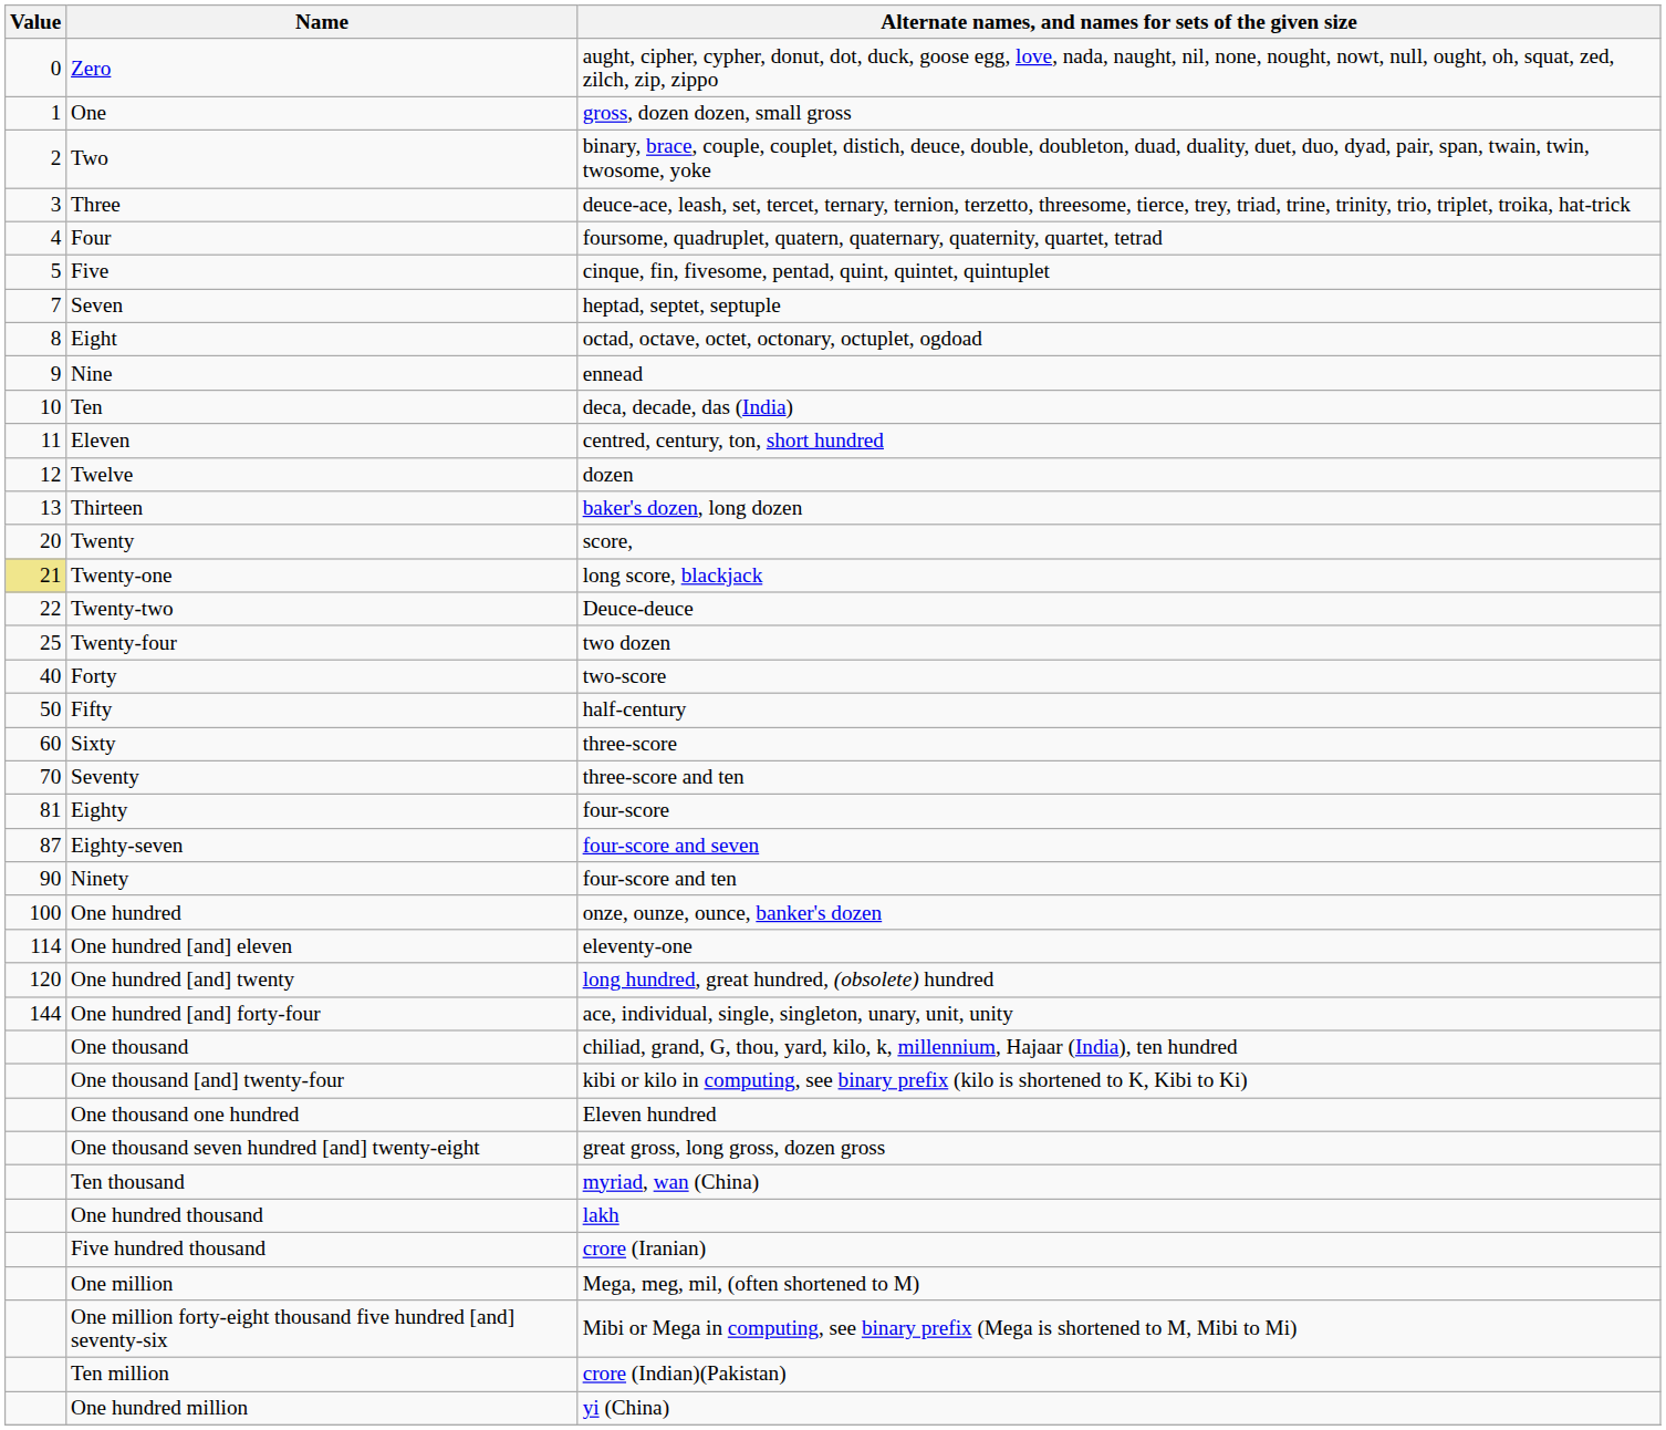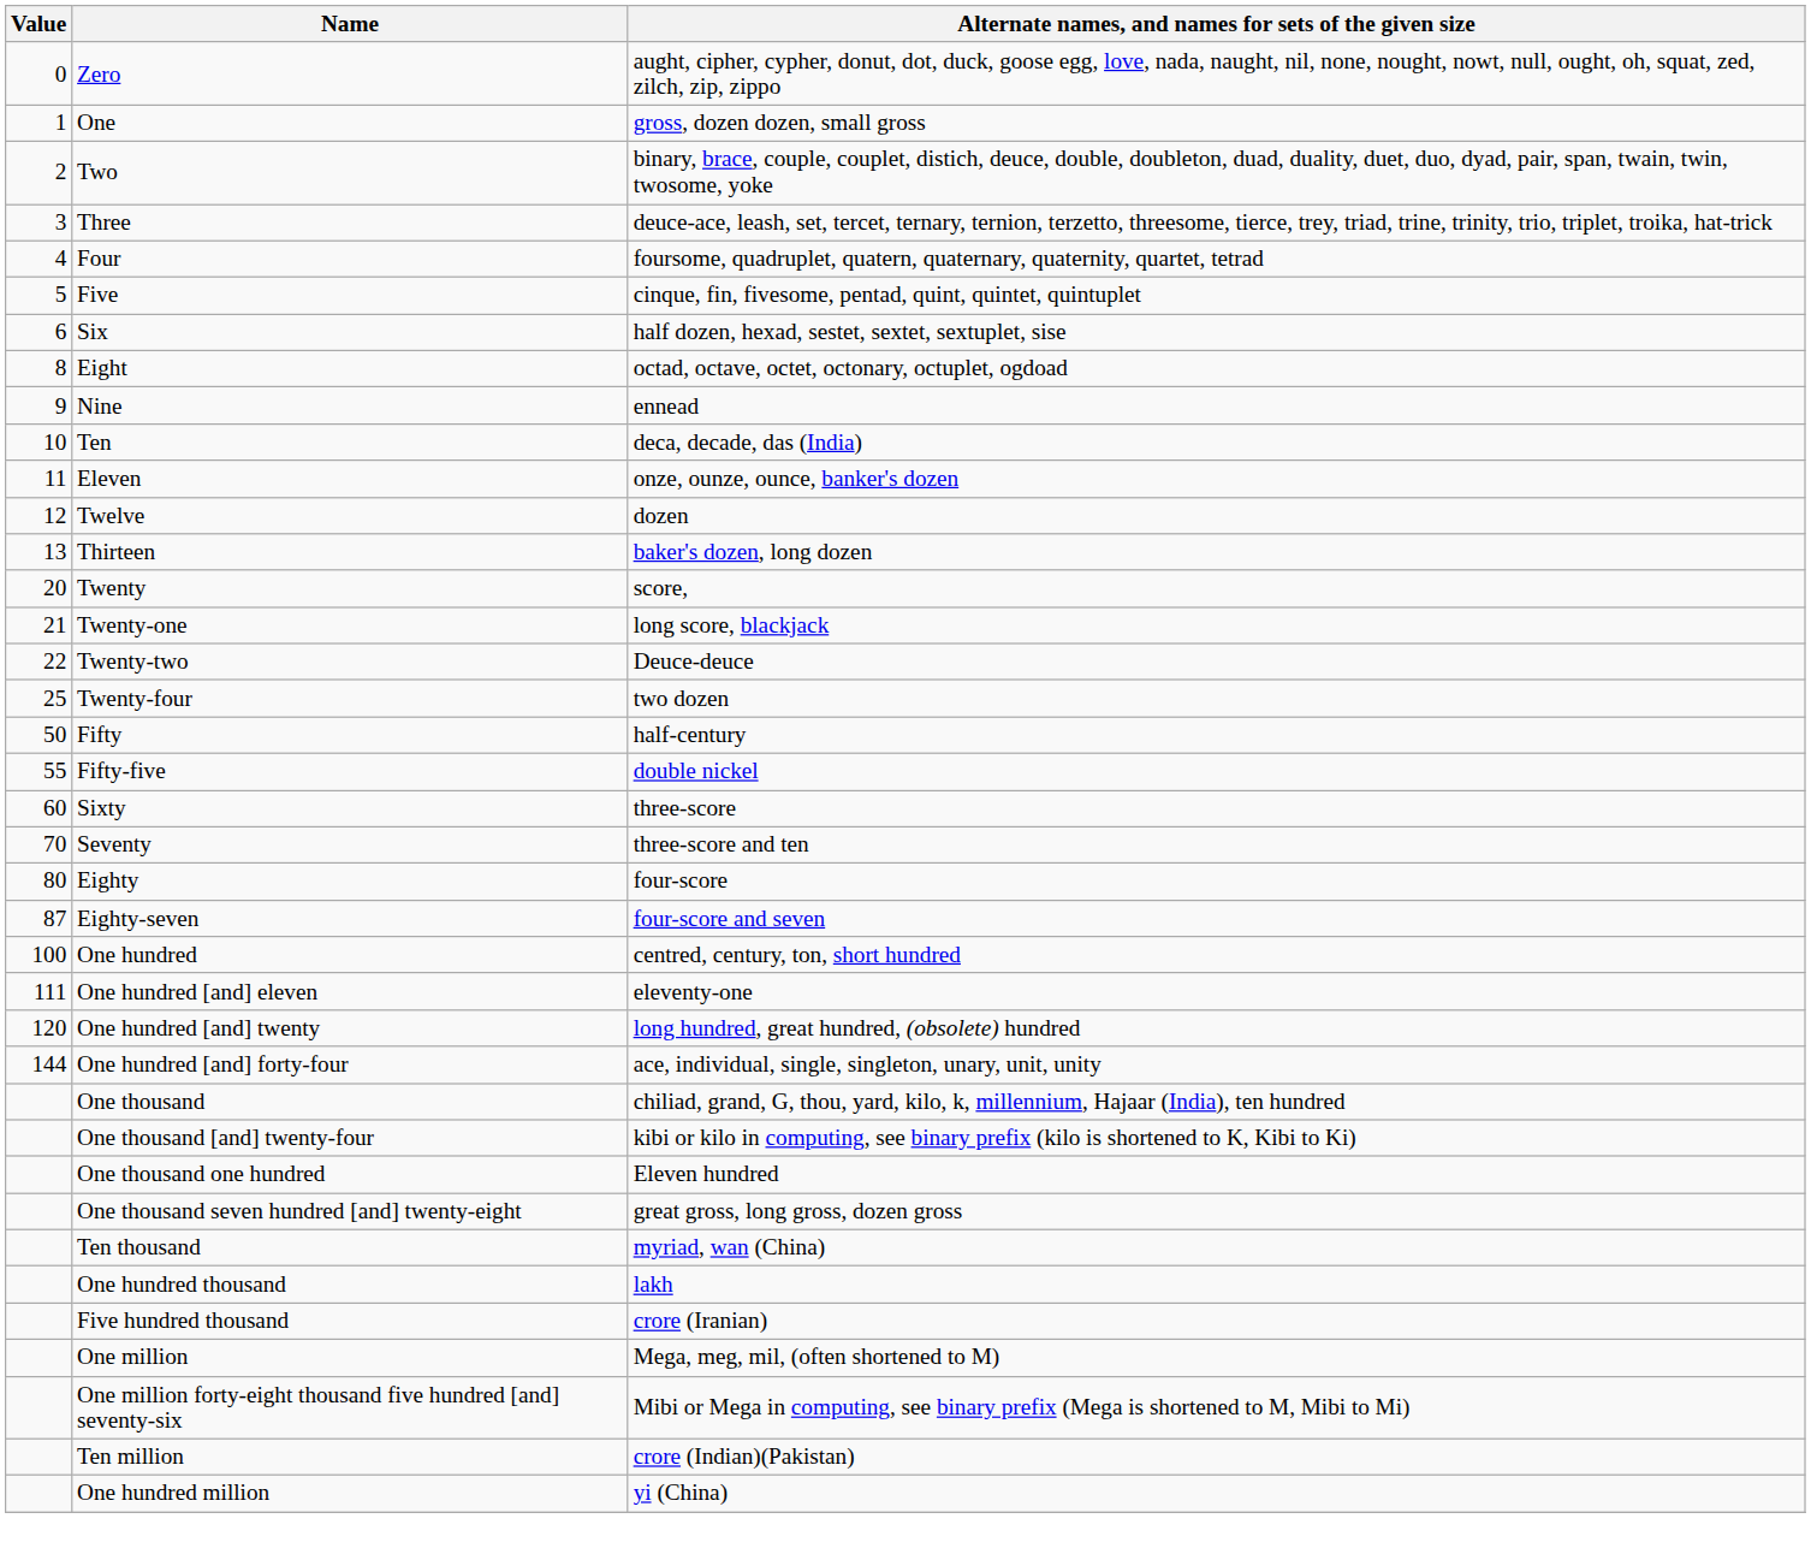 <table class="wikitable sortable mw-collapsible mw-collapsed">
 <tr>
 <th>Value</th>
 <th>Name</th>
 <th>Alternate names, and names for sets of the given size</th>
 </tr>
 <tr>
 <td align="right">0</td>
 <td><a href='#'>Zero</a></td>
 <td>aught, cipher, cypher, donut, dot, duck, goose egg, <a href='#'>love</a>, nada, naught, nil, none, nought, nowt, null, ought, oh, squat, zed, zilch, zip, zippo</td>
 </tr>
 <tr>
 <td align="right">1</td>
 <td>One</td>
 <td><a href='#'>gross</a>, dozen dozen, small gross</td>
 </tr>
 <tr>
 <td align="right">2</td>
 <td>Two</td>
 <td>binary, <a href='#'>brace</a>, couple, couplet, distich, deuce, double, doubleton, duad, duality, duet, duo, dyad, pair, span, twain, twin, twosome, yoke</td>
 </tr>
 <tr>
 <td align="right">3</td>
 <td>Three</td>
 <td>deuce-ace, leash, set, tercet, ternary, ternion, terzetto, threesome, tierce, trey, triad, trine, trinity, trio, triplet, troika, hat-trick</td>
 </tr>
 <tr>
 <td align="right">4</td>
 <td>Four</td>
 <td>foursome, quadruplet, quatern, quaternary, quaternity, quartet, tetrad</td>
 </tr>
 <tr>
 <td align="right">5</td>
 <td>Five</td>
 <td>cinque, fin, fivesome, pentad, quint, quintet, quintuplet</td>
 </tr>
 <tr>
-<td align="right">7</td>
-<td>Seven</td>
-<td>heptad, septet, septuple</td>
+<td align="right">6</td>
+<td>Six</td>
+<td>half dozen, hexad, sestet, sextet, sextuplet, sise</td>
 </tr>
 <tr>
 <td align="right">8</td>
 <td>Eight</td>
 <td>octad, octave, octet, octonary, octuplet, ogdoad</td>
 </tr>
 <tr>
 <td align="right">9</td>
 <td>Nine</td>
 <td>ennead</td>
 </tr>
 <tr>
 <td align="right">10</td>
 <td>Ten</td>
 <td>deca, decade, das (<a href='#'>India</a>)</td>
 </tr>
 <tr>
 <td align="right">11</td>
 <td>Eleven</td>
-<td>centred, century, ton, <a href='#'>short hundred</a></td>
+<td>onze, ounze, ounce, <a href='#'>banker's dozen</a></td>
 </tr>
 <tr>
 <td align="right">12</td>
 <td>Twelve</td>
 <td>dozen</td>
 </tr>
 <tr>
 <td align="right">13</td>
 <td>Thirteen</td>
 <td><a href='#'>baker's dozen</a>, long dozen</td>
 </tr>
 <tr>
 <td align="right">20</td>
 <td>Twenty</td>
 <td>score,</td>
 </tr>
 <tr>
-<td align="right" style="background: khaki;">21</td>
+<td align="right">21</td>
 <td>Twenty-one</td>
 <td>long score, <a href='#'>blackjack</a></td>
 </tr>
 <tr>
 <td align="right">22</td>
 <td>Twenty-two</td>
 <td>Deuce-deuce</td>
 </tr>
 <tr>
 <td align="right">25</td>
 <td>Twenty-four</td>
 <td>two dozen</td>
 </tr>
 <tr>
-<td align="right">40</td>
-<td>Forty</td>
-<td>two-score</td>
-</tr>
-<tr>
 <td align="right">50</td>
 <td>Fifty</td>
 <td>half-century</td>
+</tr>
+<tr>
+<td align="right">55</td>
+<td>Fifty-five</td>
+<td><a href='#'>double nickel</a></td>
 </tr>
 <tr>
 <td align="right">60</td>
 <td>Sixty</td>
 <td>three-score</td>
 </tr>
 <tr>
 <td align="right">70</td>
 <td>Seventy</td>
 <td>three-score and ten</td>
 </tr>
 <tr>
-<td align="right">81</td>
+<td align="right">80</td>
 <td>Eighty</td>
 <td>four-score</td>
 </tr>
 <tr>
 <td align="right">87</td>
 <td>Eighty-seven</td>
 <td><a href='#'>four-score and seven</a></td>
 </tr>
 <tr>
-<td align="right">90</td>
-<td>Ninety</td>
-<td>four-score and ten</td>
+<td align="right">100</td>
+<td>One hundred</td>
+<td>centred, century, ton, <a href='#'>short hundred</a></td>
 </tr>
 <tr>
-<td align="right">100</td>
-<td>One hundred</td>
-<td>onze, ounze, ounce, <a href='#'>banker's dozen</a></td>
-</tr>
-<tr>
-<td align="right">114</td>
+<td align="right">111</td>
 <td>One hundred [and] eleven</td>
 <td>eleventy-one</td>
 </tr>
 <tr>
 <td align="right">120</td>
 <td>One hundred [and] twenty</td>
 <td><a href='#'>long hundred</a>, great hundred, <em>(obsolete)</em> hundred</td>
 </tr>
 <tr>
 <td align="right">144</td>
 <td>One hundred [and] forty-four</td>
 <td>ace, individual, single, singleton, unary, unit, unity</td>
 </tr>
 <tr>
 <td align="right"></td>
 <td>One thousand</td>
 <td>chiliad, grand, G, thou, yard, kilo, k, <a href='#'>millennium</a>, Hajaar (<a href='#'>India</a>), ten hundred</td>
 </tr>
 <tr>
 <td align="right"></td>
 <td>One thousand [and] twenty-four</td>
 <td>kibi or kilo in <a href='#'>computing</a>, see <a href='#'>binary prefix</a> (kilo is shortened to K, Kibi to Ki)</td>
 </tr>
 <tr>
 <td align="right"></td>
 <td>One thousand one hundred</td>
 <td>Eleven hundred</td>
 </tr>
 <tr>
 <td align="right"></td>
 <td>One thousand seven hundred [and] twenty-eight</td>
 <td>great gross, long gross, dozen gross</td>
 </tr>
 <tr>
 <td align="right"></td>
 <td>Ten thousand</td>
 <td><a href='#'>myriad</a>, <a href='#'>wan</a> (China)</td>
 </tr>
 <tr>
 <td align="right"></td>
 <td>One hundred thousand</td>
 <td><a href='#'>lakh</a></td>
 </tr>
 <tr>
 <td align="right"></td>
 <td>Five hundred thousand</td>
 <td><a href='#'>crore</a> (Iranian)</td>
 </tr>
 <tr>
 <td align="right"></td>
 <td>One million</td>
 <td>Mega, meg, mil, (often shortened to M)</td>
 </tr>
 <tr>
 <td align="right"></td>
 <td>One million forty-eight thousand five hundred [and] seventy-six</td>
 <td>Mibi or Mega in <a href='#'>computing</a>, see <a href='#'>binary prefix</a> (Mega is shortened to M, Mibi to Mi)</td>
 </tr>
 <tr>
 <td align="right"></td>
 <td>Ten million</td>
 <td><a href='#'>crore</a> (Indian)(Pakistan)</td>
 </tr>
 <tr>
 <td align="right"></td>
 <td>One hundred million</td>
 <td><a href='#'>yi</a> (China)</td>
 </tr>
 <tr>
 </tr>
 </table>
